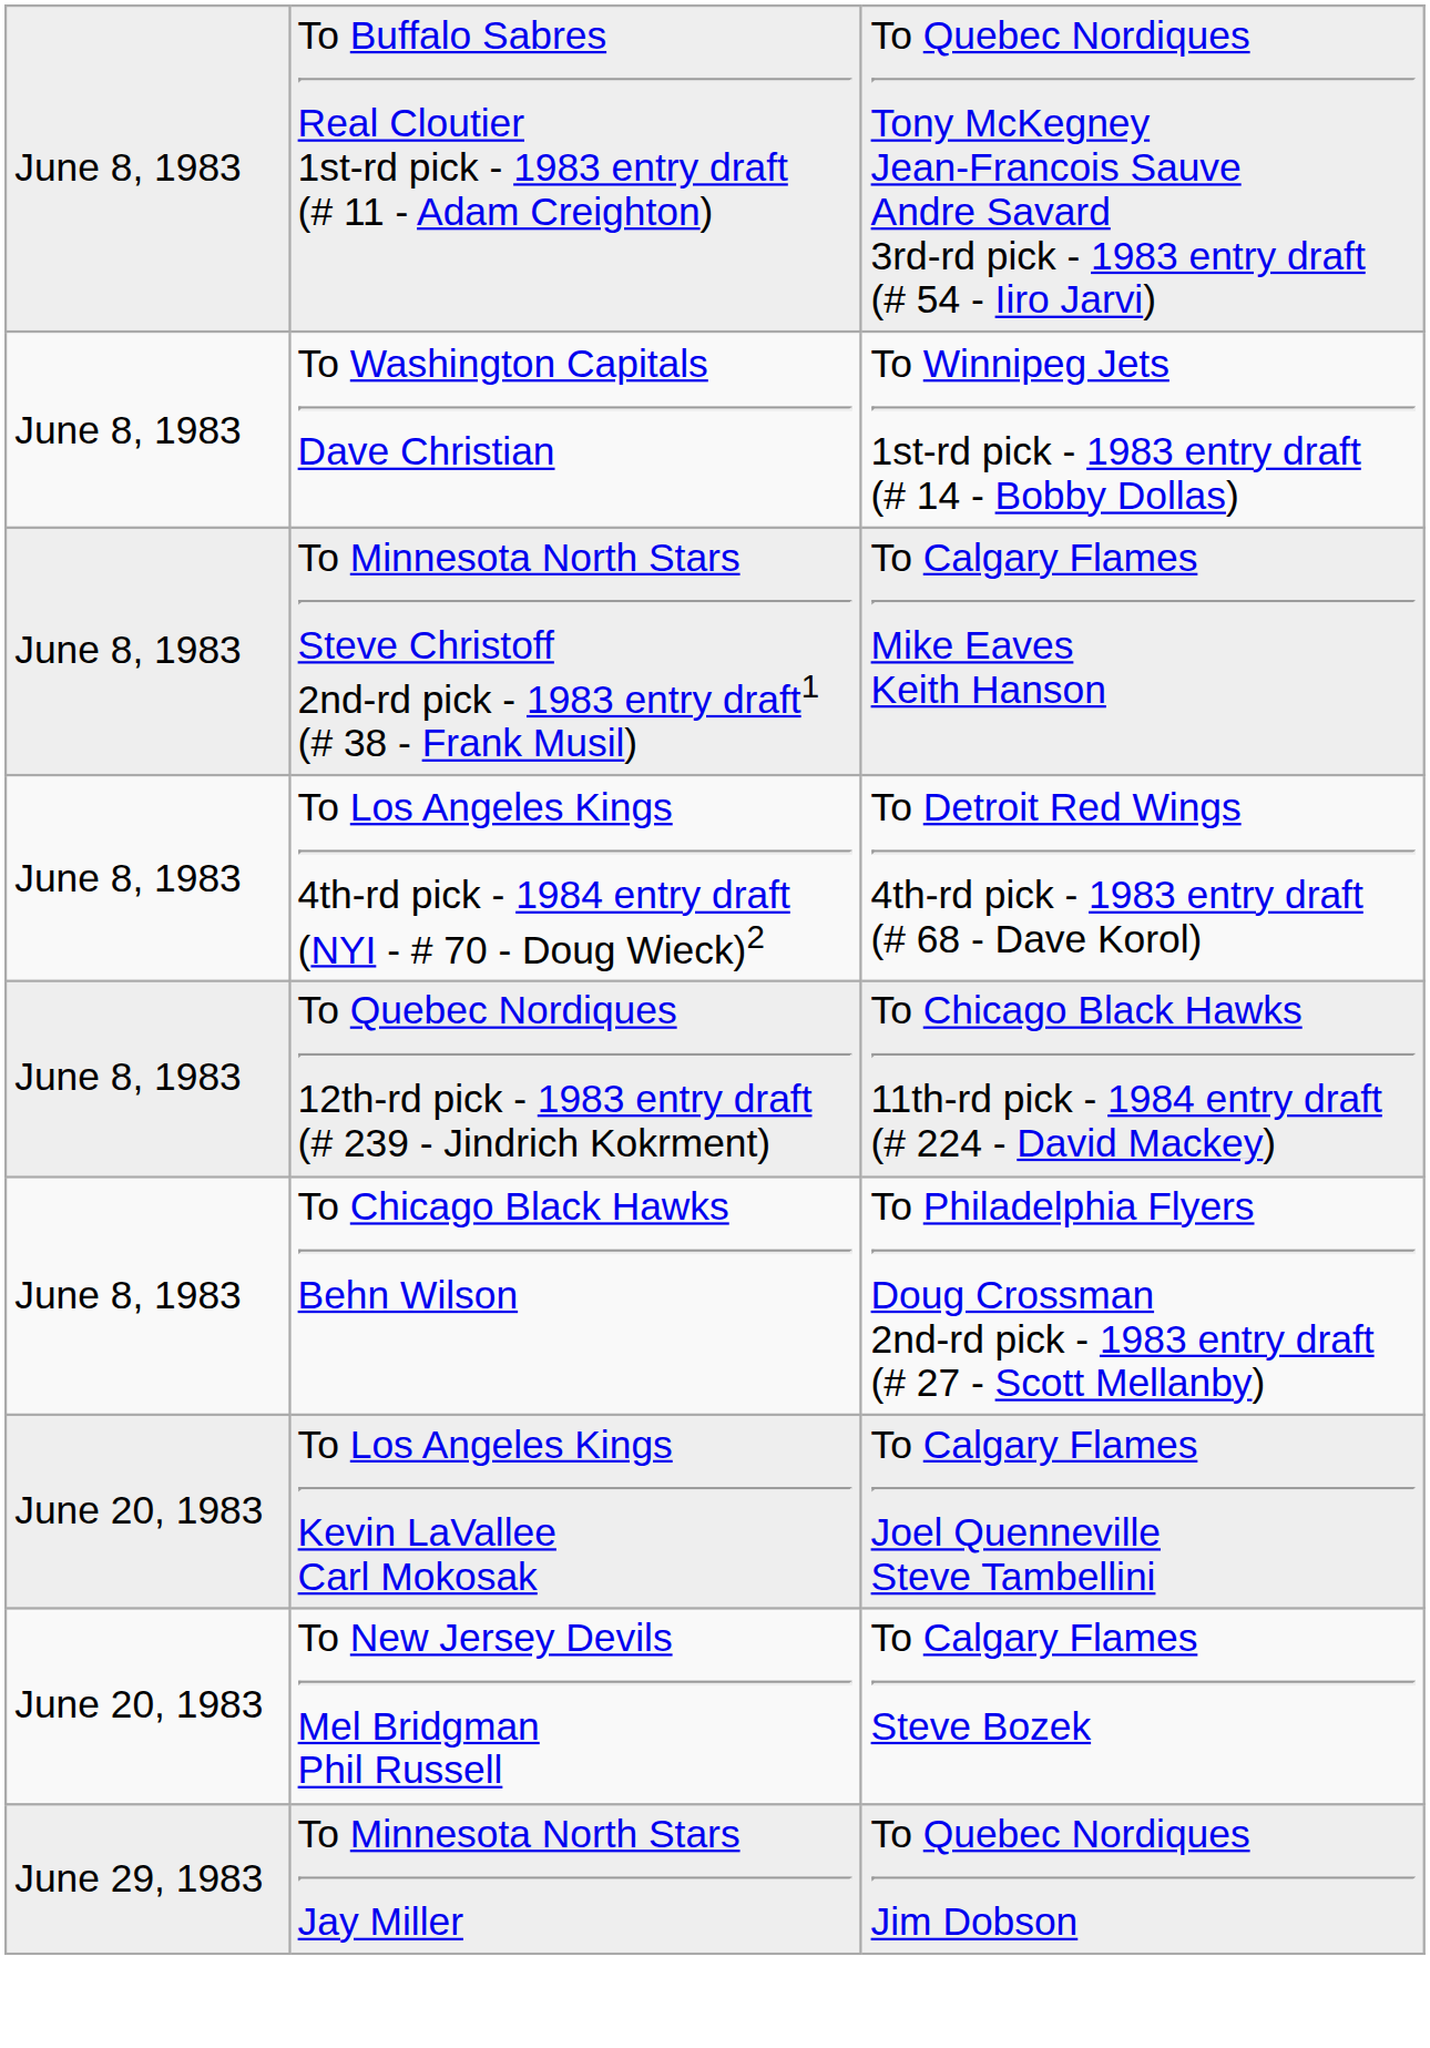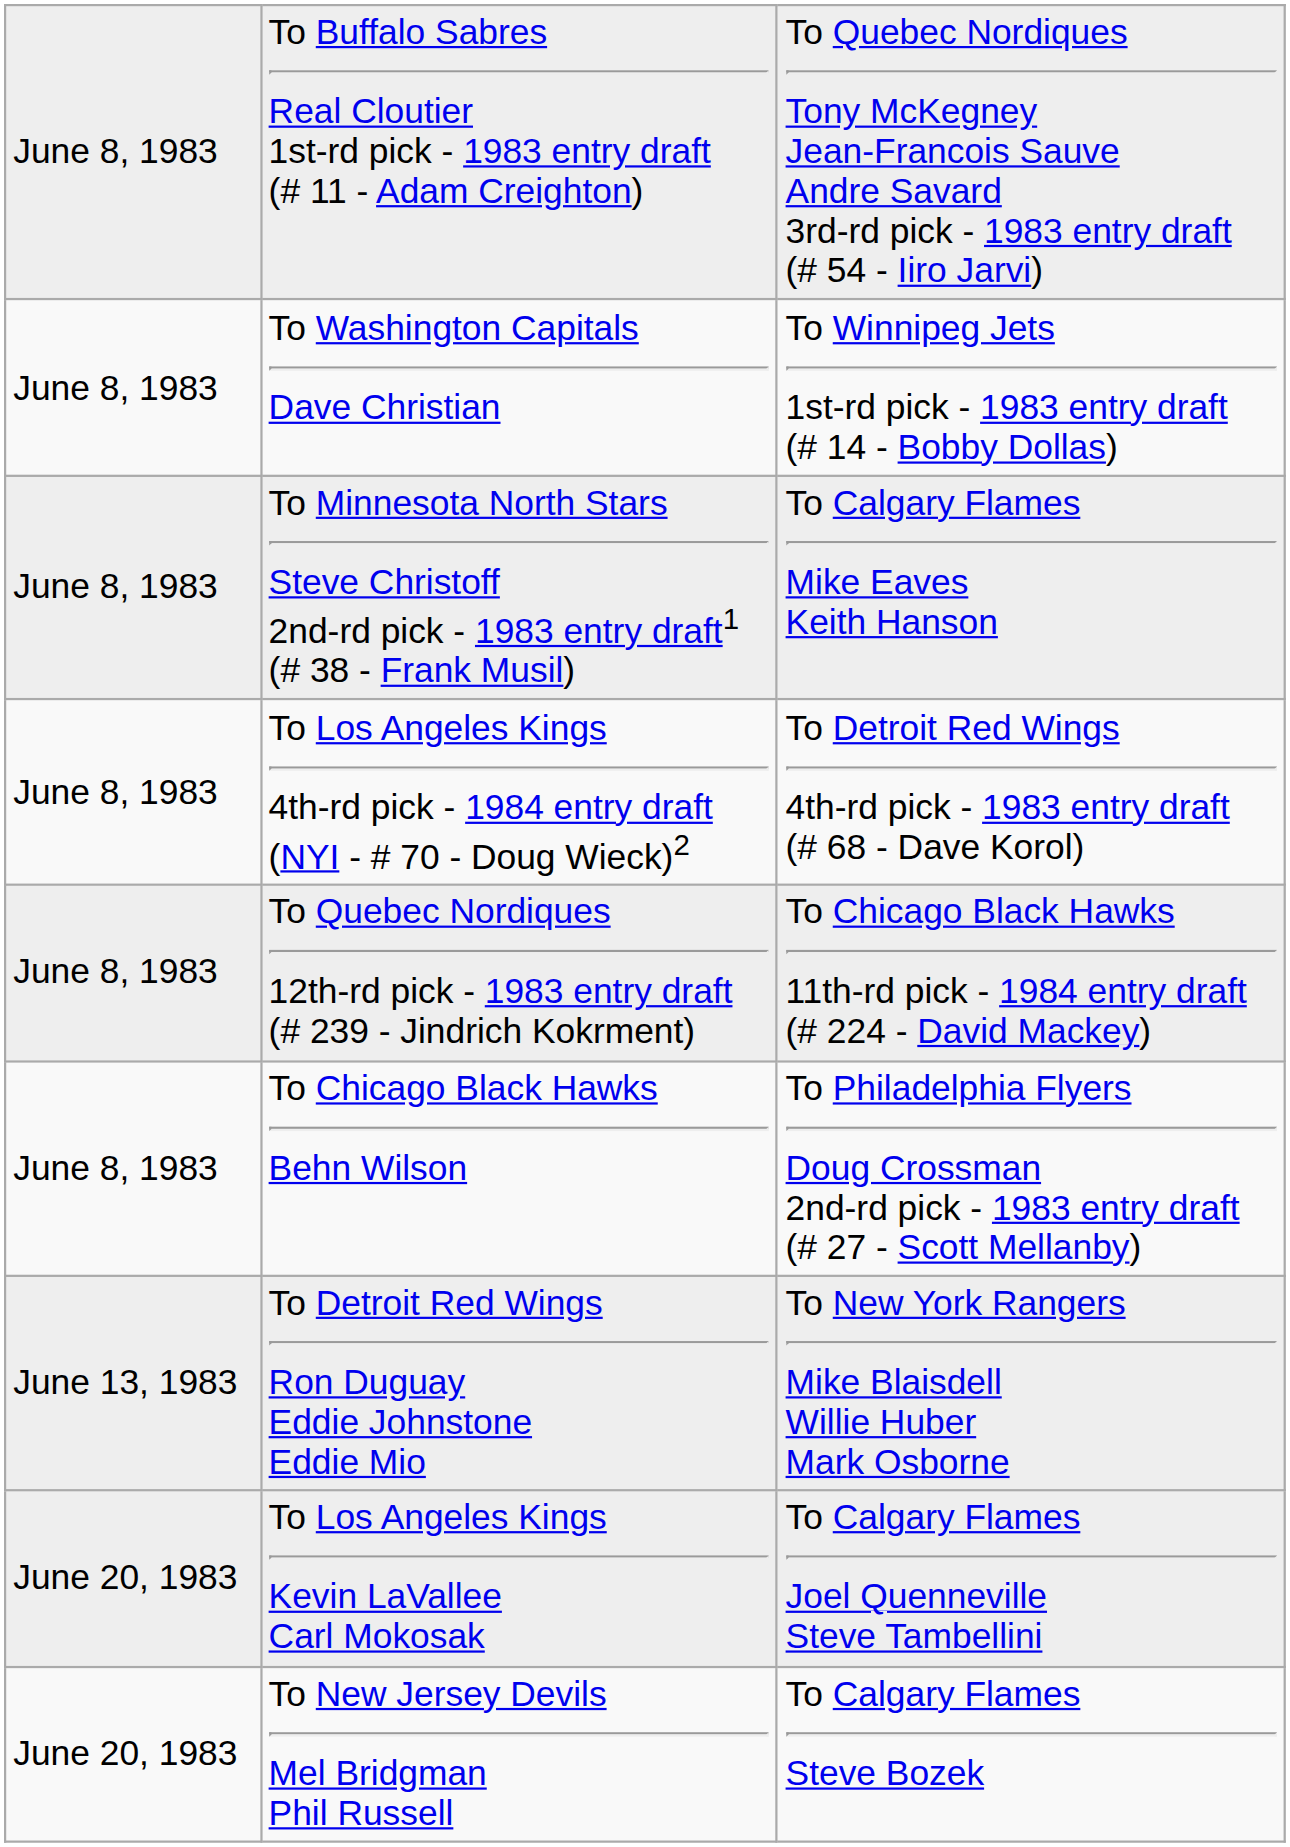 <table class="wikitable" style="border:1px solid #999; width:580px;">
 <tr style="background:#eee;">
 <td>June 8, 1983</td>
 <td valign="top">To <a href='#'>Buffalo Sabres</a><hr><a href='#'>Real Cloutier</a><br>1st-rd pick - <a href='#'>1983 entry draft</a><br>(# 11 - <a href='#'>Adam Creighton</a>)</td>
 <td valign="top">To <a href='#'>Quebec Nordiques</a><hr><a href='#'>Tony McKegney</a><br><a href='#'>Jean-Francois Sauve</a><br><a href='#'>Andre Savard</a><br>3rd-rd pick - <a href='#'>1983 entry draft</a><br>(# 54 - <a href='#'>Iiro Jarvi</a>)</td>
 </tr>
 <tr>
 <td>June 8, 1983</td>
 <td valign="top">To <a href='#'>Washington Capitals</a><hr><a href='#'>Dave Christian</a></td>
 <td valign="top">To <a href='#'>Winnipeg Jets</a><hr>1st-rd pick - <a href='#'>1983 entry draft</a><br>(# 14 - <a href='#'>Bobby Dollas</a>)</td>
 </tr>
 <tr style="background:#eee;">
 <td>June 8, 1983</td>
 <td valign="top">To <a href='#'>Minnesota North Stars</a><hr><a href='#'>Steve Christoff</a><br>2nd-rd pick - <a href='#'>1983 entry draft</a><sup>1</sup><br>(# 38 - <a href='#'>Frank Musil</a>)</td>
 <td valign="top">To <a href='#'>Calgary Flames</a><hr><a href='#'>Mike Eaves</a><br><a href='#'>Keith Hanson</a></td>
 </tr>
 <tr>
 <td>June 8, 1983</td>
 <td valign="top">To <a href='#'>Los Angeles Kings</a><hr>4th-rd pick - <a href='#'>1984 entry draft</a><br>(<a href='#'>NYI</a> - # 70 - Doug Wieck)<sup>2</sup></td>
 <td valign="top">To <a href='#'>Detroit Red Wings</a><hr>4th-rd pick - <a href='#'>1983 entry draft</a><br>(# 68 - Dave Korol)</td>
 </tr>
 <tr style="background:#eee;">
 <td>June 8, 1983</td>
 <td valign="top">To <a href='#'>Quebec Nordiques</a><hr>12th-rd pick - <a href='#'>1983 entry draft</a><br>(# 239 - Jindrich Kokrment)</td>
 <td valign="top">To <a href='#'>Chicago Black Hawks</a><hr>11th-rd pick - <a href='#'>1984 entry draft</a><br>(# 224 - <a href='#'>David Mackey</a>)</td>
 </tr>
 <tr>
 <td>June 8, 1983</td>
 <td valign="top">To <a href='#'>Chicago Black Hawks</a><hr><a href='#'>Behn Wilson</a></td>
 <td valign="top">To <a href='#'>Philadelphia Flyers</a><hr><a href='#'>Doug Crossman</a><br>2nd-rd pick - <a href='#'>1983 entry draft</a><br>(# 27 - <a href='#'>Scott Mellanby</a>)</td>
 </tr>
 <tr style="background:#eee;">
+<td>June 13, 1983</td>
+<td valign="top">To <a href='#'>Detroit Red Wings</a><hr><a href='#'>Ron Duguay</a><br><a href='#'>Eddie Johnstone</a><br><a href='#'>Eddie Mio</a></td>
+<td valign="top">To <a href='#'>New York Rangers</a><hr><a href='#'>Mike Blaisdell</a><br><a href='#'>Willie Huber</a><br><a href='#'>Mark Osborne</a></td>
+</tr>
+<tr style="background:#eee;">
 <td>June 20, 1983</td>
 <td valign="top">To <a href='#'>Los Angeles Kings</a><hr><a href='#'>Kevin LaVallee</a><br><a href='#'>Carl Mokosak</a></td>
 <td valign="top">To <a href='#'>Calgary Flames</a><hr><a href='#'>Joel Quenneville</a><br><a href='#'>Steve Tambellini</a></td>
 </tr>
 <tr>
 <td>June 20, 1983</td>
 <td valign="top">To <a href='#'>New Jersey Devils</a><hr><a href='#'>Mel Bridgman</a><br><a href='#'>Phil Russell</a></td>
 <td valign="top">To <a href='#'>Calgary Flames</a><hr><a href='#'>Steve Bozek</a></td>
 </tr>
-<tr style="background:#eee;">
-<td>June 29, 1983</td>
-<td valign="top">To <a href='#'>Minnesota North Stars</a><hr><a href='#'>Jay Miller</a></td>
-<td valign="top">To <a href='#'>Quebec Nordiques</a><hr><a href='#'>Jim Dobson</a></td>
-</tr>
 </table>
